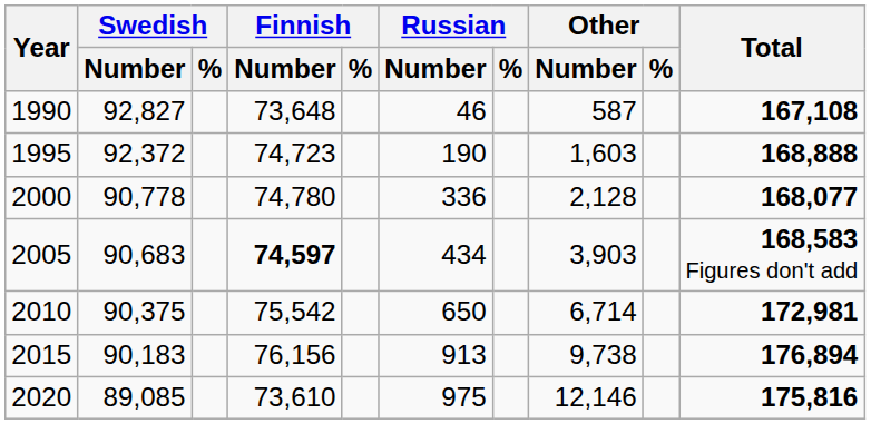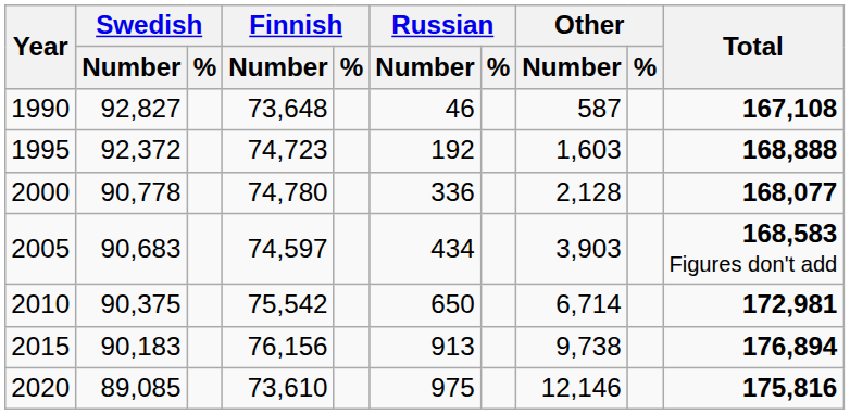 <table class="wikitable" style="text-align:right;">
 <tr>
 <th rowspan=2>Year</th>
 <th colspan=2><a href='#'>Swedish</a></th>
 <th colspan=2><a href='#'>Finnish</a></th>
 <th colspan=2><a href='#'>Russian</a></th>
 <th colspan=2>Other</th>
 <th rowspan=2>Total</th>
 </tr>
 <tr>
 <th>Number</th>
 <th>%</th>
 <th>Number</th>
 <th>%</th>
 <th>Number</th>
 <th>%</th>
 <th>Number</th>
 <th>%</th>
 </tr>
 <tr>
 <td>1990</td>
 <td>92,827</td>
 <td></td>
 <td>73,648</td>
 <td></td>
 <td>46</td>
 <td></td>
 <td>587</td>
 <td></td>
 <td><strong>167,108</strong></td>
 </tr>
 <tr>
 <td>1995</td>
 <td>92,372</td>
 <td></td>
 <td>74,723</td>
 <td></td>
-<td>190</td>
+<td>192</td>
 <td></td>
 <td>1,603</td>
 <td></td>
 <td><strong>168,888</strong></td>
 </tr>
 <tr>
 <td>2000</td>
 <td>90,778</td>
 <td></td>
 <td>74,780</td>
 <td></td>
 <td>336</td>
 <td></td>
 <td>2,128</td>
 <td></td>
 <td><strong>168,077</strong></td>
 </tr>
 <tr>
 <td>2005</td>
 <td>90,683</td>
 <td></td>
-<td><strong>74,597</strong></td>
+<td>74,597</td>
 <td></td>
 <td>434</td>
 <td></td>
 <td>3,903</td>
 <td></td>
 <td><strong>168,583</strong><br><small>Figures don't add</small></td>
 </tr>
 <tr>
 <td>2010</td>
 <td>90,375</td>
 <td></td>
 <td>75,542</td>
 <td></td>
 <td>650</td>
 <td></td>
 <td>6,714</td>
 <td></td>
 <td><strong>172,981</strong></td>
 </tr>
 <tr>
 <td>2015</td>
 <td>90,183</td>
 <td></td>
 <td>76,156</td>
 <td></td>
 <td>913</td>
 <td></td>
 <td>9,738</td>
 <td></td>
 <td><strong>176,894</strong></td>
 </tr>
 <tr>
 <td>2020</td>
 <td>89,085</td>
 <td></td>
 <td>73,610</td>
 <td></td>
 <td>975</td>
 <td></td>
 <td>12,146</td>
 <td></td>
 <td><strong>175,816</strong></td>
 </tr>
 </table>
